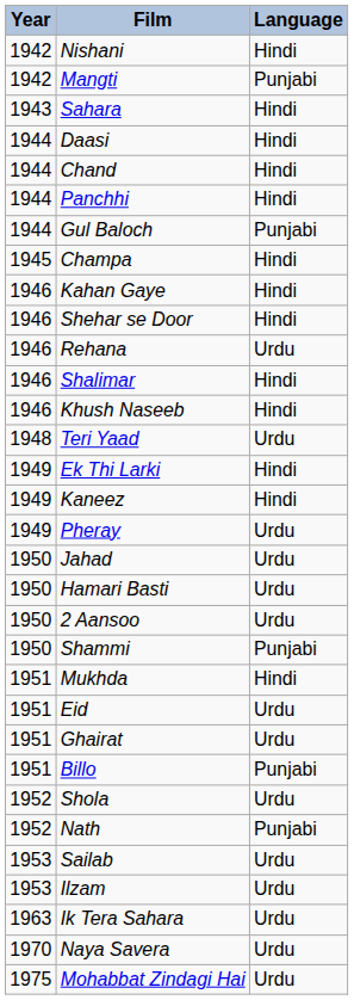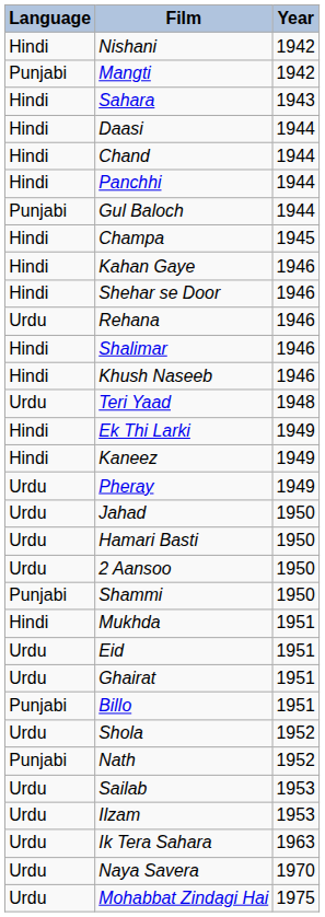 <table class="wikitable sortable plainrowheaders">
 <tr>
+<th style="background:#B0C4DE;">Language</th>
+<th style="background:#B0C4DE;">Film</th>
 <th style="background:#B0C4DE;">Year</th>
-<th style="background:#B0C4DE;">Film</th>
-<th style="background:#B0C4DE;">Language</th>
 </tr>
 <tr>
+<td>Hindi</td>
+<td><em>Nishani</em></td>
 <td>1942</td>
-<td><em>Nishani</em></td>
-<td>Hindi</td>
 </tr>
 <tr>
+<td>Punjabi</td>
+<td><em><a href='#'>Mangti</a></em></td>
 <td>1942</td>
-<td><em><a href='#'>Mangti</a></em></td>
-<td>Punjabi</td>
 </tr>
 <tr>
+<td>Hindi</td>
+<td><em><a href='#'>Sahara</a></em></td>
 <td>1943</td>
-<td><em><a href='#'>Sahara</a></em></td>
-<td>Hindi</td>
 </tr>
 <tr>
+<td>Hindi</td>
+<td><em>Daasi</em></td>
 <td>1944</td>
-<td><em>Daasi</em></td>
-<td>Hindi</td>
 </tr>
 <tr>
+<td>Hindi</td>
+<td><em>Chand</em></td>
 <td>1944</td>
-<td><em>Chand</em></td>
-<td>Hindi</td>
 </tr>
 <tr>
+<td>Hindi</td>
+<td><em><a href='#'>Panchhi</a></em></td>
 <td>1944</td>
-<td><em><a href='#'>Panchhi</a></em></td>
-<td>Hindi</td>
 </tr>
 <tr>
+<td>Punjabi</td>
+<td><em>Gul Baloch</em></td>
 <td>1944</td>
-<td><em>Gul Baloch</em></td>
-<td>Punjabi</td>
 </tr>
 <tr>
+<td>Hindi</td>
+<td><em>Champa</em></td>
 <td>1945</td>
-<td><em>Champa</em></td>
-<td>Hindi</td>
 </tr>
 <tr>
+<td>Hindi</td>
+<td><em>Kahan Gaye</em></td>
 <td>1946</td>
-<td><em>Kahan Gaye</em></td>
-<td>Hindi</td>
 </tr>
 <tr>
+<td>Hindi</td>
+<td><em>Shehar se Door</em></td>
 <td>1946</td>
-<td><em>Shehar se Door</em></td>
-<td>Hindi</td>
 </tr>
 <tr>
+<td>Urdu</td>
+<td><em>Rehana</em></td>
 <td>1946</td>
-<td><em>Rehana</em></td>
-<td>Urdu</td>
 </tr>
 <tr>
+<td>Hindi</td>
+<td><em><a href='#'>Shalimar</a></em></td>
 <td>1946</td>
-<td><em><a href='#'>Shalimar</a></em></td>
-<td>Hindi</td>
 </tr>
 <tr>
+<td>Hindi</td>
+<td><em>Khush Naseeb</em></td>
 <td>1946</td>
-<td><em>Khush Naseeb</em></td>
-<td>Hindi</td>
 </tr>
 <tr>
+<td>Urdu</td>
+<td><em><a href='#'>Teri Yaad</a></em></td>
 <td>1948</td>
-<td><em><a href='#'>Teri Yaad</a></em></td>
-<td>Urdu</td>
 </tr>
 <tr>
+<td>Hindi</td>
+<td><em><a href='#'>Ek Thi Larki</a></em></td>
 <td>1949</td>
-<td><em><a href='#'>Ek Thi Larki</a></em></td>
-<td>Hindi</td>
 </tr>
 <tr>
+<td>Hindi</td>
+<td><em>Kaneez</em></td>
 <td>1949</td>
-<td><em>Kaneez</em></td>
-<td>Hindi</td>
 </tr>
 <tr>
+<td>Urdu</td>
+<td><em><a href='#'>Pheray</a></em></td>
 <td>1949</td>
-<td><em><a href='#'>Pheray</a></em></td>
-<td>Urdu</td>
 </tr>
 <tr>
+<td>Urdu</td>
+<td><em>Jahad</em></td>
 <td>1950</td>
-<td><em>Jahad</em></td>
-<td>Urdu</td>
 </tr>
 <tr>
+<td>Urdu</td>
+<td><em>Hamari Basti</em></td>
 <td>1950</td>
-<td><em>Hamari Basti</em></td>
-<td>Urdu</td>
 </tr>
 <tr>
+<td>Urdu</td>
+<td><em>2 Aansoo</em></td>
 <td>1950</td>
-<td><em>2 Aansoo</em></td>
-<td>Urdu</td>
 </tr>
 <tr>
+<td>Punjabi</td>
+<td><em>Shammi</em></td>
 <td>1950</td>
-<td><em>Shammi</em></td>
-<td>Punjabi</td>
 </tr>
 <tr>
+<td>Hindi</td>
+<td><em>Mukhda</em></td>
 <td>1951</td>
-<td><em>Mukhda</em></td>
-<td>Hindi</td>
 </tr>
 <tr>
+<td>Urdu</td>
+<td><em>Eid</em></td>
 <td>1951</td>
-<td><em>Eid</em></td>
-<td>Urdu</td>
 </tr>
 <tr>
+<td>Urdu</td>
+<td><em>Ghairat</em></td>
 <td>1951</td>
-<td><em>Ghairat</em></td>
-<td>Urdu</td>
 </tr>
 <tr>
+<td>Punjabi</td>
+<td><em><a href='#'>Billo</a></em></td>
 <td>1951</td>
-<td><em><a href='#'>Billo</a></em></td>
-<td>Punjabi</td>
 </tr>
 <tr>
+<td>Urdu</td>
+<td><em>Shola</em></td>
 <td>1952</td>
-<td><em>Shola</em></td>
-<td>Urdu</td>
 </tr>
 <tr>
+<td>Punjabi</td>
+<td><em>Nath</em></td>
 <td>1952</td>
-<td><em>Nath</em></td>
-<td>Punjabi</td>
 </tr>
 <tr>
+<td>Urdu</td>
+<td><em>Sailab</em></td>
 <td>1953</td>
-<td><em>Sailab</em></td>
-<td>Urdu</td>
 </tr>
 <tr>
+<td>Urdu</td>
+<td><em>Ilzam</em></td>
 <td>1953</td>
-<td><em>Ilzam</em></td>
-<td>Urdu</td>
 </tr>
 <tr>
+<td>Urdu</td>
+<td><em>Ik Tera Sahara</em></td>
 <td>1963</td>
-<td><em>Ik Tera Sahara</em></td>
-<td>Urdu</td>
 </tr>
 <tr>
+<td>Urdu</td>
+<td><em>Naya Savera</em></td>
 <td>1970</td>
-<td><em>Naya Savera</em></td>
-<td>Urdu</td>
 </tr>
 <tr>
+<td>Urdu</td>
+<td><em><a href='#'>Mohabbat Zindagi Hai</a></em></td>
 <td>1975</td>
-<td><em><a href='#'>Mohabbat Zindagi Hai</a></em></td>
-<td>Urdu</td>
 </tr>
 </table>
